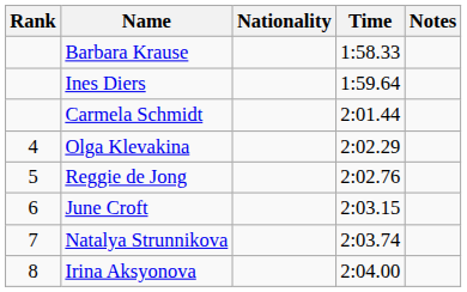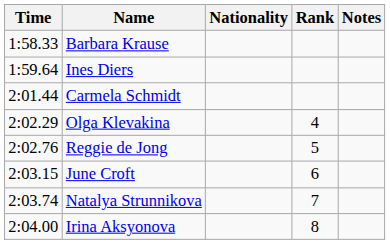 <table class="wikitable sortable" style="text-align:center">
 <tr>
-<th>Rank</th>
+<th>Time</th>
 <th>Name</th>
 <th>Nationality</th>
-<th>Time</th>
+<th>Rank</th>
 <th>Notes</th>
 </tr>
 <tr>
-<td></td>
+<td>1:58.33</td>
 <td align=left><a href='#'>Barbara Krause</a></td>
 <td align=left></td>
-<td>1:58.33</td>
+<td></td>
 <td></td>
 </tr>
 <tr>
-<td></td>
+<td>1:59.64</td>
 <td align=left><a href='#'>Ines Diers</a></td>
 <td align=left></td>
-<td>1:59.64</td>
+<td></td>
 <td></td>
 </tr>
 <tr>
-<td></td>
+<td>2:01.44</td>
 <td align=left><a href='#'>Carmela Schmidt</a></td>
 <td align=left></td>
-<td>2:01.44</td>
+<td></td>
 <td></td>
 </tr>
 <tr>
-<td>4</td>
+<td>2:02.29</td>
 <td align=left><a href='#'>Olga Klevakina</a></td>
 <td align=left></td>
-<td>2:02.29</td>
+<td>4</td>
 <td></td>
 </tr>
 <tr>
-<td>5</td>
+<td>2:02.76</td>
 <td align=left><a href='#'>Reggie de Jong</a></td>
 <td align=left></td>
-<td>2:02.76</td>
+<td>5</td>
 <td></td>
 </tr>
 <tr>
-<td>6</td>
+<td>2:03.15</td>
 <td align=left><a href='#'>June Croft</a></td>
 <td align=left></td>
-<td>2:03.15</td>
+<td>6</td>
 <td></td>
 </tr>
 <tr>
-<td>7</td>
+<td>2:03.74</td>
 <td align=left><a href='#'>Natalya Strunnikova</a></td>
 <td align=left></td>
-<td>2:03.74</td>
+<td>7</td>
 <td></td>
 </tr>
 <tr>
-<td>8</td>
+<td>2:04.00</td>
 <td align=left><a href='#'>Irina Aksyonova</a></td>
 <td align=left></td>
-<td>2:04.00</td>
+<td>8</td>
 <td></td>
 </tr>
 </table>
